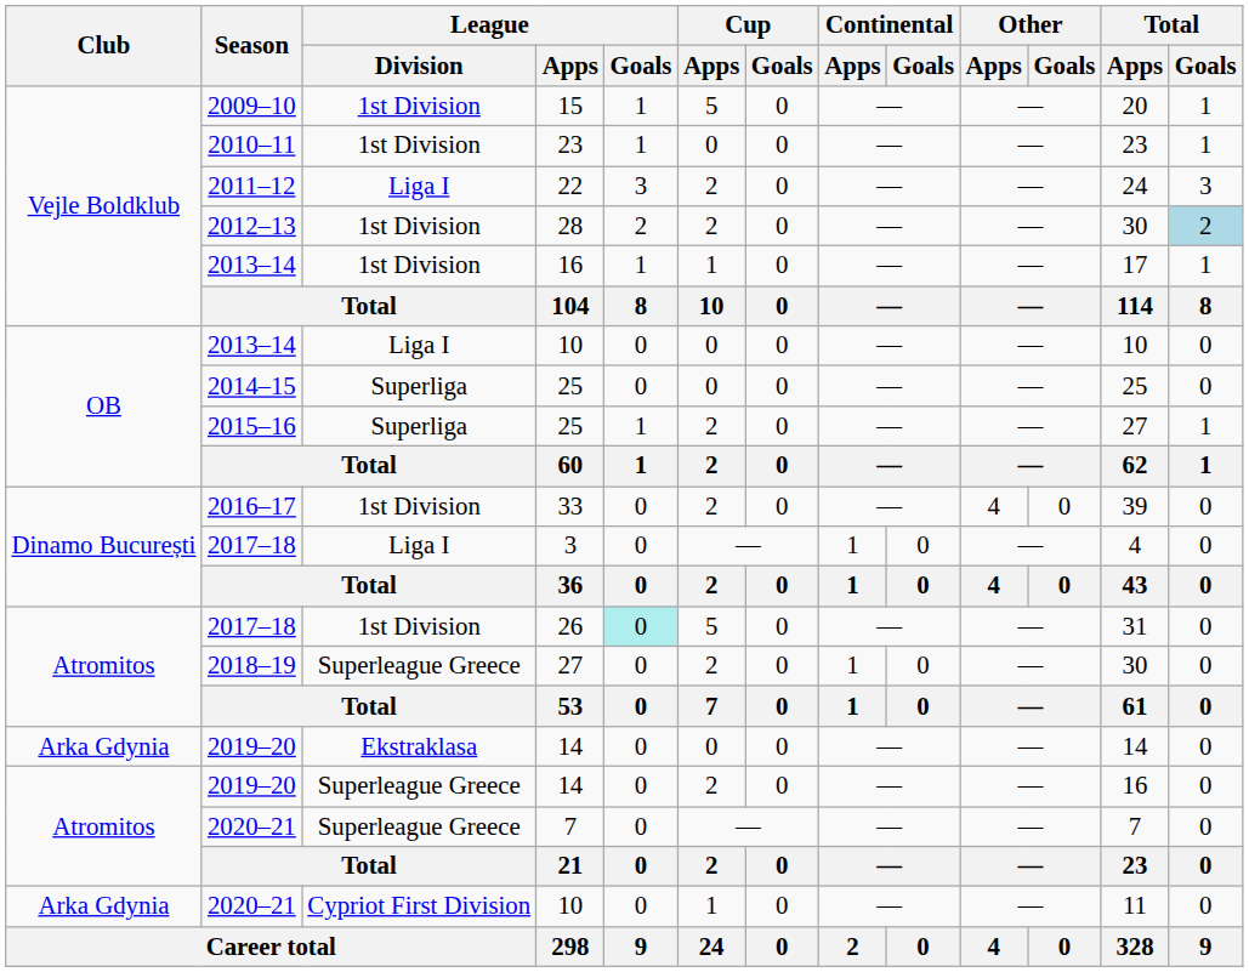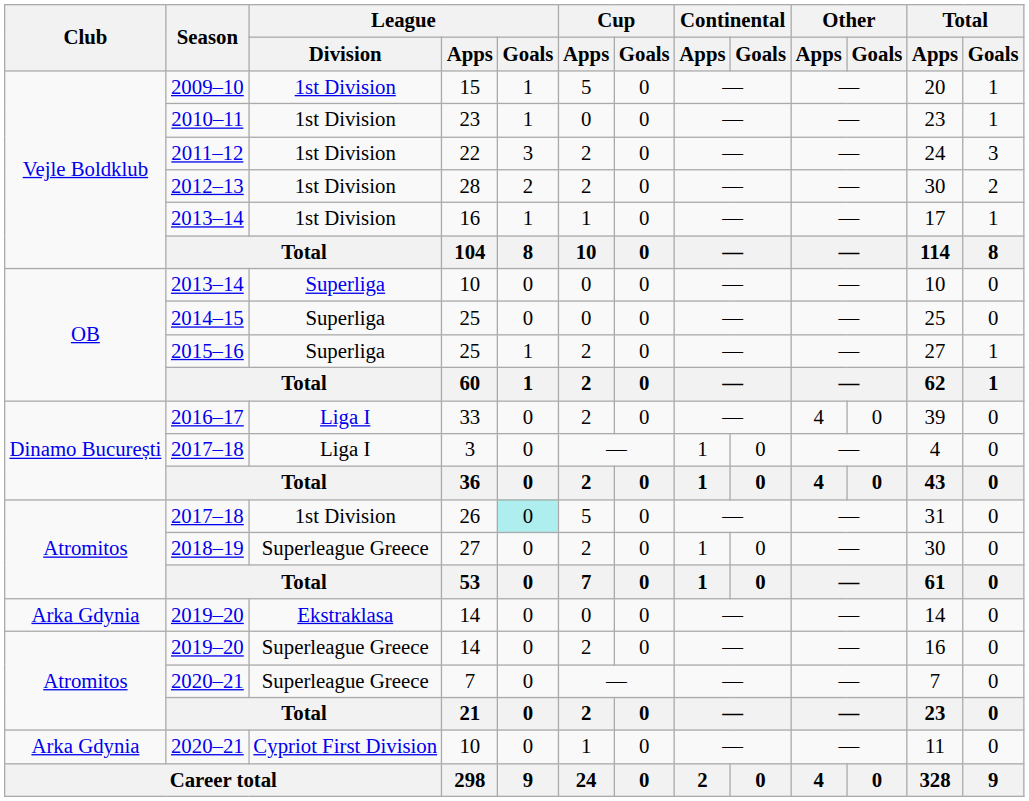 <table class="wikitable" style="text-align:center">
 <tr>
 <th rowspan=2>Club</th>
 <th rowspan=2>Season</th>
 <th colspan=3>League</th>
 <th colspan=2>Cup</th>
 <th colspan=2>Continental</th>
 <th colspan=2>Other</th>
 <th colspan=2>Total</th>
 </tr>
 <tr>
 <th>Division</th>
 <th>Apps</th>
 <th>Goals</th>
 <th>Apps</th>
 <th>Goals</th>
 <th>Apps</th>
 <th>Goals</th>
 <th>Apps</th>
 <th>Goals</th>
 <th>Apps</th>
 <th>Goals</th>
 </tr>
 <tr>
 <td rowspan=6><a href='#'>Vejle Boldklub</a></td>
 <td><a href='#'>2009–10</a></td>
 <td><a href='#'>1st Division</a></td>
 <td>15</td>
 <td>1</td>
 <td>5</td>
 <td>0</td>
 <td colspan="2">—</td>
 <td colspan="2">—</td>
 <td>20</td>
 <td>1</td>
 </tr>
 <tr>
 <td><a href='#'>2010–11</a></td>
 <td>1st Division</td>
 <td>23</td>
 <td>1</td>
 <td>0</td>
 <td>0</td>
 <td colspan="2">—</td>
 <td colspan="2">—</td>
 <td>23</td>
 <td>1</td>
 </tr>
 <tr>
 <td><a href='#'>2011–12</a></td>
-<td><a href='#'>Liga I</a></td>
+<td>1st Division</td>
 <td>22</td>
 <td>3</td>
 <td>2</td>
 <td>0</td>
 <td colspan="2">—</td>
 <td colspan="2">—</td>
 <td>24</td>
 <td>3</td>
 </tr>
 <tr>
 <td><a href='#'>2012–13</a></td>
 <td>1st Division</td>
 <td>28</td>
 <td>2</td>
 <td>2</td>
 <td>0</td>
 <td colspan="2">—</td>
 <td colspan="2">—</td>
 <td>30</td>
-<td style="background: lightblue;">2</td>
+<td>2</td>
 </tr>
 <tr>
 <td><a href='#'>2013–14</a></td>
 <td>1st Division</td>
 <td>16</td>
 <td>1</td>
 <td>1</td>
 <td>0</td>
 <td colspan="2">—</td>
 <td colspan="2">—</td>
 <td>17</td>
 <td>1</td>
 </tr>
 <tr>
 <th colspan="2">Total</th>
 <th>104</th>
 <th>8</th>
 <th>10</th>
 <th>0</th>
 <th colspan="2">—</th>
 <th colspan="2">—</th>
 <th>114</th>
 <th>8</th>
 </tr>
 <tr>
 <td rowspan=4><a href='#'>OB</a></td>
 <td><a href='#'>2013–14</a></td>
-<td>Liga I</td>
+<td><a href='#'>Superliga</a></td>
 <td>10</td>
 <td>0</td>
 <td>0</td>
 <td>0</td>
 <td colspan="2">—</td>
 <td colspan="2">—</td>
 <td>10</td>
 <td>0</td>
 </tr>
 <tr>
 <td><a href='#'>2014–15</a></td>
 <td>Superliga</td>
 <td>25</td>
 <td>0</td>
 <td>0</td>
 <td>0</td>
 <td colspan="2">—</td>
 <td colspan="2">—</td>
 <td>25</td>
 <td>0</td>
 </tr>
 <tr>
 <td><a href='#'>2015–16</a></td>
 <td>Superliga</td>
 <td>25</td>
 <td>1</td>
 <td>2</td>
 <td>0</td>
 <td colspan="2">—</td>
 <td colspan="2">—</td>
 <td>27</td>
 <td>1</td>
 </tr>
 <tr>
 <th colspan="2">Total</th>
 <th>60</th>
 <th>1</th>
 <th>2</th>
 <th>0</th>
 <th colspan="2">—</th>
 <th colspan="2">—</th>
 <th>62</th>
 <th>1</th>
 </tr>
 <tr>
 <td rowspan=3><a href='#'>Dinamo București</a></td>
 <td><a href='#'>2016–17</a></td>
-<td>1st Division</td>
+<td><a href='#'>Liga I</a></td>
 <td>33</td>
 <td>0</td>
 <td>2</td>
 <td>0</td>
 <td colspan="2">—</td>
 <td>4</td>
 <td>0</td>
 <td>39</td>
 <td>0</td>
 </tr>
 <tr>
 <td><a href='#'>2017–18</a></td>
 <td>Liga I</td>
 <td>3</td>
 <td>0</td>
 <td colspan="2">—</td>
 <td>1</td>
 <td>0</td>
 <td colspan="2">—</td>
 <td>4</td>
 <td>0</td>
 </tr>
 <tr>
 <th colspan="2">Total</th>
 <th>36</th>
 <th>0</th>
 <th>2</th>
 <th>0</th>
 <th>1</th>
 <th>0</th>
 <th>4</th>
 <th>0</th>
 <th>43</th>
 <th>0</th>
 </tr>
 <tr>
 <td rowspan="3"><a href='#'>Atromitos</a></td>
 <td><a href='#'>2017–18</a></td>
 <td>1st Division</td>
 <td>26</td>
 <td style="background: paleturquoise;">0</td>
 <td>5</td>
 <td>0</td>
 <td colspan="2">—</td>
 <td colspan="2">—</td>
 <td>31</td>
 <td>0</td>
 </tr>
 <tr>
 <td><a href='#'>2018–19</a></td>
 <td>Superleague Greece</td>
 <td>27</td>
 <td>0</td>
 <td>2</td>
 <td>0</td>
 <td>1</td>
 <td>0</td>
 <td colspan="2">—</td>
 <td>30</td>
 <td>0</td>
 </tr>
 <tr>
 <th colspan="2">Total</th>
 <th>53</th>
 <th>0</th>
 <th>7</th>
 <th>0</th>
 <th>1</th>
 <th>0</th>
 <th colspan="2">—</th>
 <th>61</th>
 <th>0</th>
 </tr>
 <tr>
 <td><a href='#'>Arka Gdynia</a></td>
 <td><a href='#'>2019–20</a></td>
 <td><a href='#'>Ekstraklasa</a></td>
 <td>14</td>
 <td>0</td>
 <td>0</td>
 <td>0</td>
 <td colspan="2">—</td>
 <td colspan="2">—</td>
 <td>14</td>
 <td>0</td>
 </tr>
 <tr>
 <td rowspan="3"><a href='#'>Atromitos</a></td>
 <td><a href='#'>2019–20</a></td>
 <td>Superleague Greece</td>
 <td>14</td>
 <td>0</td>
 <td>2</td>
 <td>0</td>
 <td colspan="2">—</td>
 <td colspan="2">—</td>
 <td>16</td>
 <td>0</td>
 </tr>
 <tr>
 <td><a href='#'>2020–21</a></td>
 <td>Superleague Greece</td>
 <td>7</td>
 <td>0</td>
 <td colspan="2">—</td>
 <td colspan="2">—</td>
 <td colspan="2">—</td>
 <td>7</td>
 <td>0</td>
 </tr>
 <tr>
 <th colspan="2">Total</th>
 <th>21</th>
 <th>0</th>
 <th>2</th>
 <th>0</th>
 <th colspan="2">—</th>
 <th colspan="2">—</th>
 <th>23</th>
 <th>0</th>
 </tr>
 <tr>
 <td><a href='#'>Arka Gdynia</a></td>
 <td><a href='#'>2020–21</a></td>
 <td><a href='#'>Cypriot First Division</a></td>
 <td>10</td>
 <td>0</td>
 <td>1</td>
 <td>0</td>
 <td colspan="2">—</td>
 <td colspan="2">—</td>
 <td>11</td>
 <td>0</td>
 </tr>
 <tr>
 <th colspan="3">Career total</th>
 <th>298</th>
 <th>9</th>
 <th>24</th>
 <th>0</th>
 <th>2</th>
 <th>0</th>
 <th>4</th>
 <th>0</th>
 <th>328</th>
 <th>9</th>
 </tr>
 </table>
